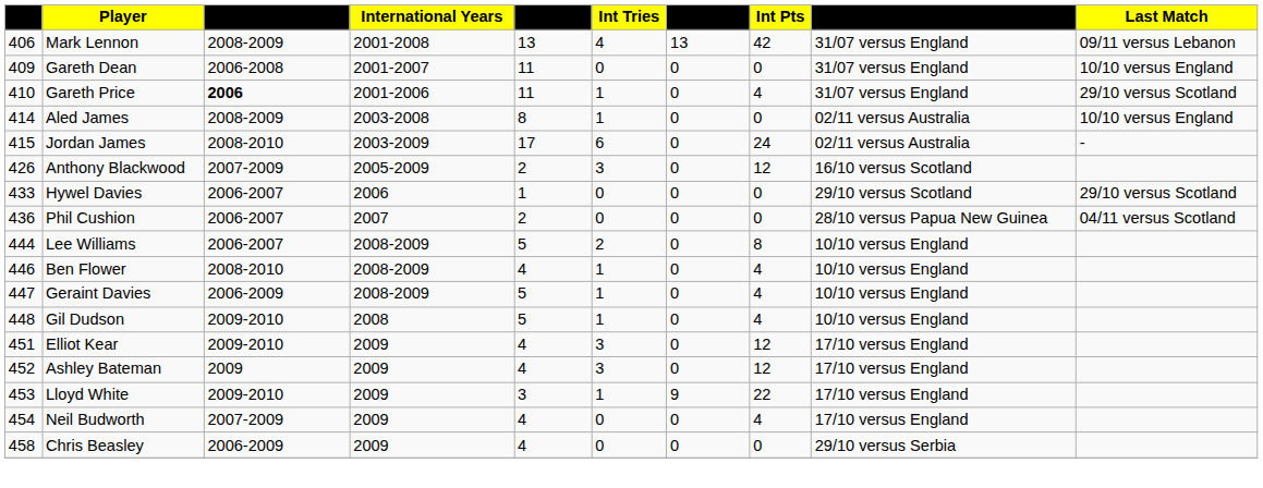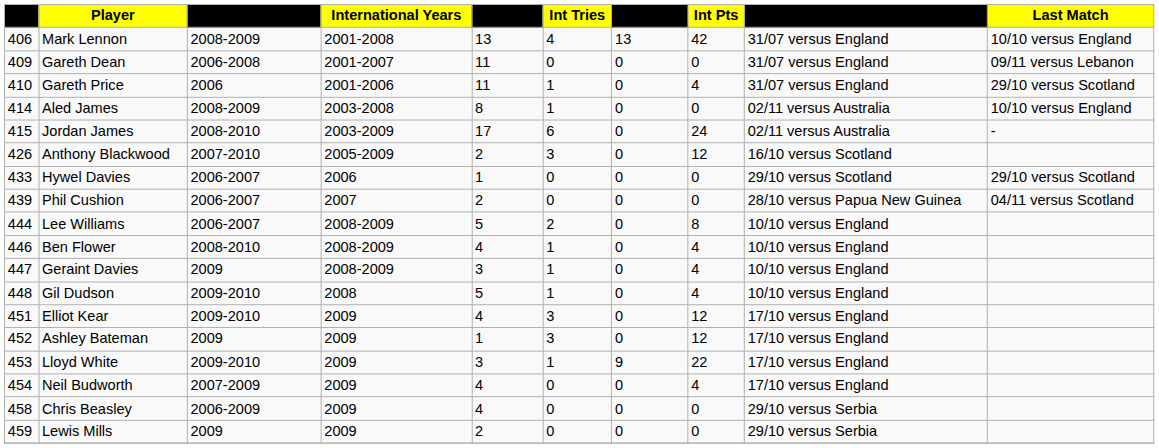 <table class="wikitable sortable" width=100%>
 <tr>
 <th colspan="1" style="background-color: black;"><span>No.</span></th>
 <th colspan="1" style="background-color: yellow;"><span>Player</span></th>
 <th colspan="1" style="background-color: black;"><span>Crusaders Years</span></th>
 <th colspan="1" style="background-color: yellow;"><span>International Years</span></th>
 <th colspan="1" style="background-color: black;"><span>Int Apps</span></th>
 <th colspan="1" style="background-color: yellow;"><span>Int Tries</span></th>
 <th colspan="1" style="background-color: black;"><span>Int Goals</span></th>
 <th colspan="1" style="background-color: yellow;"><span>Int Pts</span></th>
 <th colspan="1" style="background-color: black;"><span>First Match</span></th>
 <th colspan="1" style="background-color: yellow;"><span>Last Match</span></th>
 </tr>
 <tr>
 <td>406</td>
 <td>Mark Lennon</td>
 <td>2008-2009</td>
 <td>2001-2008</td>
 <td>13</td>
 <td>4</td>
 <td>13</td>
 <td>42</td>
 <td>31/07 versus England</td>
-<td>09/11 versus Lebanon</td>
+<td>10/10 versus England</td>
 </tr>
 <tr>
 <td>409</td>
 <td>Gareth Dean</td>
 <td>2006-2008</td>
 <td>2001-2007</td>
 <td>11</td>
 <td>0</td>
 <td>0</td>
 <td>0</td>
 <td>31/07 versus England</td>
-<td>10/10 versus England</td>
+<td>09/11 versus Lebanon</td>
 </tr>
 <tr>
 <td>410</td>
 <td>Gareth Price</td>
-<td><strong>2006</strong></td>
+<td>2006</td>
 <td>2001-2006</td>
 <td>11</td>
 <td>1</td>
 <td>0</td>
 <td>4</td>
 <td>31/07 versus England</td>
 <td>29/10 versus Scotland</td>
 </tr>
 <tr>
 <td>414</td>
 <td>Aled James</td>
 <td>2008-2009</td>
 <td>2003-2008</td>
 <td>8</td>
 <td>1</td>
 <td>0</td>
 <td>0</td>
 <td>02/11 versus Australia</td>
 <td>10/10 versus England</td>
 </tr>
 <tr>
 <td>415</td>
 <td>Jordan James</td>
 <td>2008-2010</td>
 <td>2003-2009</td>
 <td>17</td>
 <td>6</td>
 <td>0</td>
 <td>24</td>
 <td>02/11 versus Australia</td>
 <td>-</td>
 </tr>
 <tr>
 <td>426</td>
 <td>Anthony Blackwood</td>
-<td>2007-2009</td>
+<td>2007-2010</td>
 <td>2005-2009</td>
 <td>2</td>
 <td>3</td>
 <td>0</td>
 <td>12</td>
 <td>16/10 versus Scotland</td>
 <td></td>
 </tr>
 <tr>
 <td>433</td>
 <td>Hywel Davies</td>
 <td>2006-2007</td>
 <td>2006</td>
 <td>1</td>
 <td>0</td>
 <td>0</td>
 <td>0</td>
 <td>29/10 versus Scotland</td>
 <td>29/10 versus Scotland</td>
 </tr>
 <tr>
-<td>436</td>
+<td>439</td>
 <td>Phil Cushion</td>
 <td>2006-2007</td>
 <td>2007</td>
 <td>2</td>
 <td>0</td>
 <td>0</td>
 <td>0</td>
 <td>28/10 versus Papua New Guinea</td>
 <td>04/11 versus Scotland</td>
 </tr>
 <tr>
 <td>444</td>
 <td>Lee Williams</td>
 <td>2006-2007</td>
 <td>2008-2009</td>
 <td>5</td>
 <td>2</td>
 <td>0</td>
 <td>8</td>
 <td>10/10 versus England</td>
 <td></td>
 </tr>
 <tr>
 <td>446</td>
 <td>Ben Flower</td>
 <td>2008-2010</td>
 <td>2008-2009</td>
 <td>4</td>
 <td>1</td>
 <td>0</td>
 <td>4</td>
 <td>10/10 versus England</td>
 <td></td>
 </tr>
 <tr>
 <td>447</td>
 <td>Geraint Davies</td>
-<td>2006-2009</td>
+<td>2009</td>
 <td>2008-2009</td>
-<td>5</td>
+<td>3</td>
 <td>1</td>
 <td>0</td>
 <td>4</td>
 <td>10/10 versus England</td>
 <td></td>
 </tr>
 <tr>
 <td>448</td>
 <td>Gil Dudson</td>
 <td>2009-2010</td>
 <td>2008</td>
 <td>5</td>
 <td>1</td>
 <td>0</td>
 <td>4</td>
 <td>10/10 versus England</td>
 <td></td>
 </tr>
 <tr>
 <td>451</td>
 <td>Elliot Kear</td>
 <td>2009-2010</td>
 <td>2009</td>
 <td>4</td>
 <td>3</td>
 <td>0</td>
 <td>12</td>
 <td>17/10 versus England</td>
 <td></td>
 </tr>
 <tr>
 <td>452</td>
 <td>Ashley Bateman</td>
 <td>2009</td>
 <td>2009</td>
-<td>4</td>
+<td>1</td>
 <td>3</td>
 <td>0</td>
 <td>12</td>
 <td>17/10 versus England</td>
 <td></td>
 </tr>
 <tr>
 <td>453</td>
 <td>Lloyd White</td>
 <td>2009-2010</td>
 <td>2009</td>
 <td>3</td>
 <td>1</td>
 <td>9</td>
 <td>22</td>
 <td>17/10 versus England</td>
 <td></td>
 </tr>
 <tr>
 <td>454</td>
 <td>Neil Budworth</td>
 <td>2007-2009</td>
 <td>2009</td>
 <td>4</td>
 <td>0</td>
 <td>0</td>
 <td>4</td>
 <td>17/10 versus England</td>
 <td></td>
 </tr>
 <tr>
 <td>458</td>
 <td>Chris Beasley</td>
 <td>2006-2009</td>
 <td>2009</td>
 <td>4</td>
 <td>0</td>
 <td>0</td>
 <td>0</td>
 <td>29/10 versus Serbia</td>
 <td></td>
 </tr>
 <tr>
+<td>459</td>
+<td>Lewis Mills</td>
+<td>2009</td>
+<td>2009</td>
+<td>2</td>
+<td>0</td>
+<td>0</td>
+<td>0</td>
+<td>29/10 versus Serbia</td>
+<td></td>
+</tr>
+<tr>
 </tr>
 </table>
